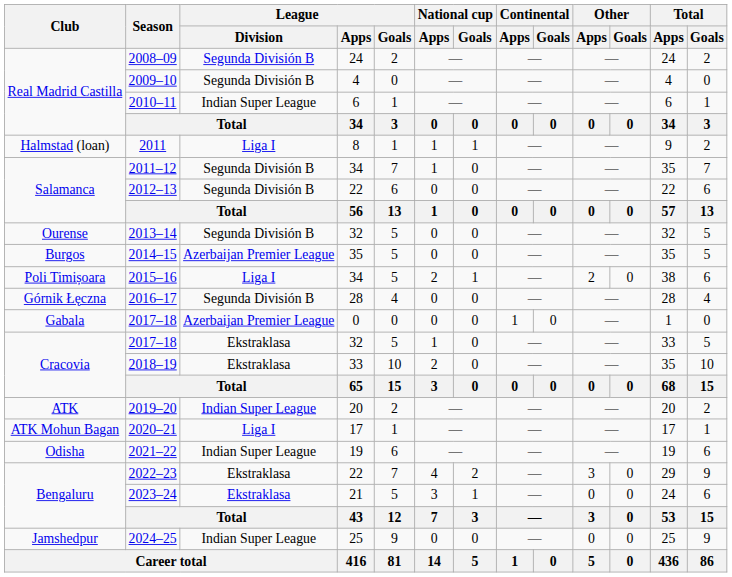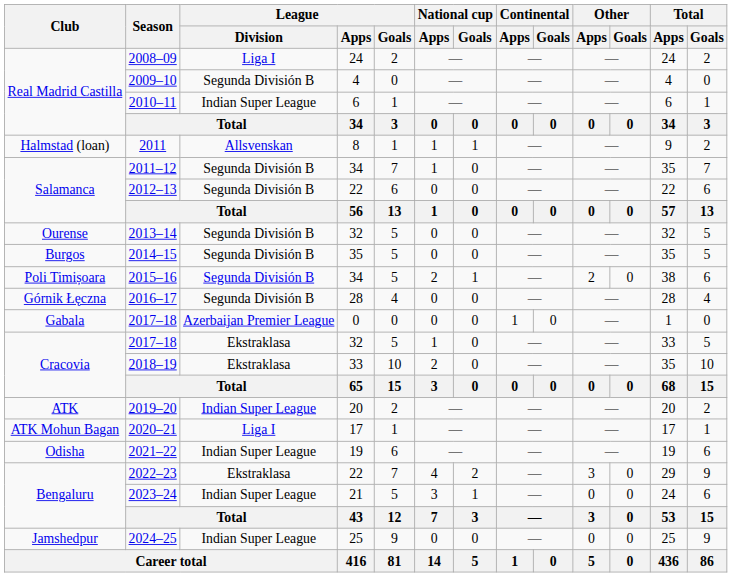 <table class="wikitable" style="text-align: center;">
 <tr>
 <th rowspan="2">Club</th>
 <th rowspan="2">Season</th>
 <th colspan="3">League</th>
 <th colspan="2">National cup</th>
 <th colspan="2">Continental</th>
 <th colspan="2">Other</th>
 <th colspan="2">Total</th>
 </tr>
 <tr>
 <th>Division</th>
 <th>Apps</th>
 <th>Goals</th>
 <th>Apps</th>
 <th>Goals</th>
 <th>Apps</th>
 <th>Goals</th>
 <th>Apps</th>
 <th>Goals</th>
 <th>Apps</th>
 <th>Goals</th>
 </tr>
 <tr>
 <td rowspan="4"><a href='#'>Real Madrid Castilla</a></td>
 <td><a href='#'>2008–09</a></td>
-<td><a href='#'>Segunda División B</a></td>
+<td rowspan="1"><a href='#'>Liga I</a></td>
 <td>24</td>
 <td>2</td>
 <td colspan="2">—</td>
 <td colspan="2">—</td>
 <td colspan="2">—</td>
 <td>24</td>
 <td>2</td>
 </tr>
 <tr>
 <td><a href='#'>2009–10</a></td>
 <td>Segunda División B</td>
 <td>4</td>
 <td>0</td>
 <td colspan="2">—</td>
 <td colspan="2">—</td>
 <td colspan="2">—</td>
 <td>4</td>
 <td>0</td>
 </tr>
 <tr>
 <td><a href='#'>2010–11</a></td>
 <td>Indian Super League</td>
 <td>6</td>
 <td>1</td>
 <td colspan="2">—</td>
 <td colspan="2">—</td>
 <td colspan="2">—</td>
 <td>6</td>
 <td>1</td>
 </tr>
 <tr>
 <th colspan="2">Total</th>
 <th>34</th>
 <th>3</th>
 <th>0</th>
 <th>0</th>
 <th>0</th>
 <th>0</th>
 <th>0</th>
 <th>0</th>
 <th>34</th>
 <th>3</th>
 </tr>
 <tr>
 <td rowspan="1"><a href='#'>Halmstad</a> (loan)</td>
 <td><a href='#'>2011</a></td>
-<td rowspan="1"><a href='#'>Liga I</a></td>
+<td rowspan="1"><a href='#'>Allsvenskan</a></td>
 <td>8</td>
 <td>1</td>
 <td>1</td>
 <td>1</td>
 <td colspan="2">—</td>
 <td colspan="2">—</td>
 <td>9</td>
 <td>2</td>
 </tr>
 <tr>
 <td rowspan="3"><a href='#'>Salamanca</a></td>
 <td><a href='#'>2011–12</a></td>
 <td>Segunda División B</td>
 <td>34</td>
 <td>7</td>
 <td>1</td>
 <td>0</td>
 <td colspan="2">—</td>
 <td colspan="2">—</td>
 <td>35</td>
 <td>7</td>
 </tr>
 <tr>
 <td><a href='#'>2012–13</a></td>
 <td>Segunda División B</td>
 <td>22</td>
 <td>6</td>
 <td>0</td>
 <td>0</td>
 <td colspan="2">—</td>
 <td colspan="2">—</td>
 <td>22</td>
 <td>6</td>
 </tr>
 <tr>
 <th colspan="2">Total</th>
 <th>56</th>
 <th>13</th>
 <th>1</th>
 <th>0</th>
 <th>0</th>
 <th>0</th>
 <th>0</th>
 <th>0</th>
 <th>57</th>
 <th>13</th>
 </tr>
 <tr>
 <td rowspan="1"><a href='#'>Ourense</a></td>
 <td><a href='#'>2013–14</a></td>
 <td>Segunda División B</td>
 <td>32</td>
 <td>5</td>
 <td>0</td>
 <td>0</td>
 <td colspan="2">—</td>
 <td colspan="2">—</td>
 <td>32</td>
 <td>5</td>
 </tr>
 <tr>
 <td rowspan="1"><a href='#'>Burgos</a></td>
 <td><a href='#'>2014–15</a></td>
-<td rowspan="1"><a href='#'>Azerbaijan Premier League</a></td>
+<td>Segunda División B</td>
 <td>35</td>
 <td>5</td>
 <td>0</td>
 <td>0</td>
 <td colspan="2">—</td>
 <td colspan="2">—</td>
 <td>35</td>
 <td>5</td>
 </tr>
 <tr>
 <td rowspan="1"><a href='#'>Poli Timișoara</a></td>
 <td><a href='#'>2015–16</a></td>
-<td rowspan="1"><a href='#'>Liga I</a></td>
+<td><a href='#'>Segunda División B</a></td>
 <td>34</td>
 <td>5</td>
 <td>2</td>
 <td>1</td>
 <td colspan="2">—</td>
 <td>2</td>
 <td>0</td>
 <td>38</td>
 <td>6</td>
 </tr>
 <tr>
 <td rowspan="1"><a href='#'>Górnik Łęczna</a></td>
 <td><a href='#'>2016–17</a></td>
 <td>Segunda División B</td>
 <td>28</td>
 <td>4</td>
 <td>0</td>
 <td>0</td>
 <td colspan="2">—</td>
 <td colspan="2">—</td>
 <td>28</td>
 <td>4</td>
 </tr>
 <tr>
 <td rowspan="1"><a href='#'>Gabala</a></td>
 <td><a href='#'>2017–18</a></td>
 <td rowspan="1"><a href='#'>Azerbaijan Premier League</a></td>
 <td>0</td>
 <td>0</td>
 <td>0</td>
 <td>0</td>
 <td>1</td>
 <td>0</td>
 <td colspan="2">—</td>
 <td>1</td>
 <td>0</td>
 </tr>
 <tr>
 <td rowspan="3"><a href='#'>Cracovia</a></td>
 <td><a href='#'>2017–18</a></td>
 <td>Ekstraklasa</td>
 <td>32</td>
 <td>5</td>
 <td>1</td>
 <td>0</td>
 <td colspan="2">—</td>
 <td colspan="2">—</td>
 <td>33</td>
 <td>5</td>
 </tr>
 <tr>
 <td><a href='#'>2018–19</a></td>
 <td>Ekstraklasa</td>
 <td>33</td>
 <td>10</td>
 <td>2</td>
 <td>0</td>
 <td colspan="2">—</td>
 <td colspan="2">—</td>
 <td>35</td>
 <td>10</td>
 </tr>
 <tr>
 <th colspan="2">Total</th>
 <th>65</th>
 <th>15</th>
 <th>3</th>
 <th>0</th>
 <th>0</th>
 <th>0</th>
 <th>0</th>
 <th>0</th>
 <th>68</th>
 <th>15</th>
 </tr>
 <tr>
 <td rowspan="1"><a href='#'>ATK</a></td>
 <td><a href='#'>2019–20</a></td>
 <td><a href='#'>Indian Super League</a></td>
 <td>20</td>
 <td>2</td>
 <td colspan="2">—</td>
 <td colspan="2">—</td>
 <td colspan="2">—</td>
 <td>20</td>
 <td>2</td>
 </tr>
 <tr>
 <td rowspan="1"><a href='#'>ATK Mohun Bagan</a></td>
 <td><a href='#'>2020–21</a></td>
 <td rowspan="1"><a href='#'>Liga I</a></td>
 <td>17</td>
 <td>1</td>
 <td colspan="2">—</td>
 <td colspan="2">—</td>
 <td colspan="2">—</td>
 <td>17</td>
 <td>1</td>
 </tr>
 <tr>
 <td rowspan="1"><a href='#'>Odisha</a></td>
 <td><a href='#'>2021–22</a></td>
 <td>Indian Super League</td>
 <td>19</td>
 <td>6</td>
 <td colspan="2">—</td>
 <td colspan="2">—</td>
 <td colspan="2">—</td>
 <td>19</td>
 <td>6</td>
 </tr>
 <tr>
 <td rowspan="3"><a href='#'>Bengaluru</a></td>
 <td><a href='#'>2022–23</a></td>
 <td>Ekstraklasa</td>
 <td>22</td>
 <td>7</td>
 <td>4</td>
 <td>2</td>
 <td colspan="2">—</td>
 <td>3</td>
 <td>0</td>
 <td>29</td>
 <td>9</td>
 </tr>
 <tr>
 <td><a href='#'>2023–24</a></td>
-<td rowspan="1"><a href='#'>Ekstraklasa</a></td>
+<td>Indian Super League</td>
 <td>21</td>
 <td>5</td>
 <td>3</td>
 <td>1</td>
 <td colspan="2">—</td>
 <td>0</td>
 <td>0</td>
 <td>24</td>
 <td>6</td>
 </tr>
 <tr>
 <th colspan="2">Total</th>
 <th>43</th>
 <th>12</th>
 <th>7</th>
 <th>3</th>
 <th colspan="2">—</th>
 <th>3</th>
 <th>0</th>
 <th>53</th>
 <th>15</th>
 </tr>
 <tr>
 <td rowspan="1"><a href='#'>Jamshedpur</a></td>
 <td><a href='#'>2024–25</a></td>
 <td>Indian Super League</td>
 <td>25</td>
 <td>9</td>
 <td>0</td>
 <td>0</td>
 <td colspan="2">—</td>
 <td>0</td>
 <td>0</td>
 <td>25</td>
 <td>9</td>
 </tr>
 <tr>
 <th colspan="3">Career total</th>
 <th>416</th>
 <th>81</th>
 <th>14</th>
 <th>5</th>
 <th>1</th>
 <th>0</th>
 <th>5</th>
 <th>0</th>
 <th>436</th>
 <th>86</th>
 </tr>
 </table>
